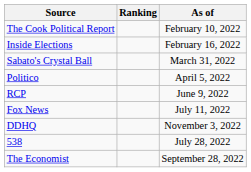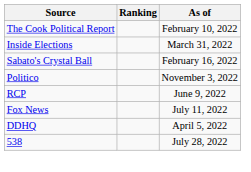 <table class="wikitable" style="text-align:center">
 <tr>
 <th>Source</th>
 <th>Ranking</th>
 <th>As of</th>
 </tr>
 <tr>
 <td align=left><a href='#'>The Cook Political Report</a></td>
 <td></td>
 <td>February 10, 2022</td>
 </tr>
 <tr>
 <td align=left><a href='#'>Inside Elections</a></td>
 <td></td>
-<td>February 16, 2022</td>
+<td>March 31, 2022</td>
 </tr>
 <tr>
 <td align=left><a href='#'>Sabato's Crystal Ball</a></td>
 <td></td>
-<td>March 31, 2022</td>
+<td>February 16, 2022</td>
 </tr>
 <tr>
 <td align="left"><a href='#'>Politico</a></td>
 <td></td>
-<td>April 5, 2022</td>
+<td>November 3, 2022</td>
 </tr>
 <tr>
 <td align="left"><a href='#'>RCP</a></td>
 <td></td>
 <td>June 9, 2022</td>
 </tr>
 <tr>
 <td align=left><a href='#'>Fox News</a></td>
 <td></td>
 <td>July 11, 2022</td>
 </tr>
 <tr>
 <td align="left"><a href='#'>DDHQ</a></td>
 <td></td>
-<td>November 3, 2022</td>
+<td>April 5, 2022</td>
 </tr>
 <tr>
 <td align="left"><a href='#'>538</a></td>
 <td></td>
 <td>July 28, 2022</td>
 </tr>
-<tr>
-<td align="left"><a href='#'>The Economist</a></td>
-<td></td>
-<td>September 28, 2022</td>
-</tr>
 </table>
